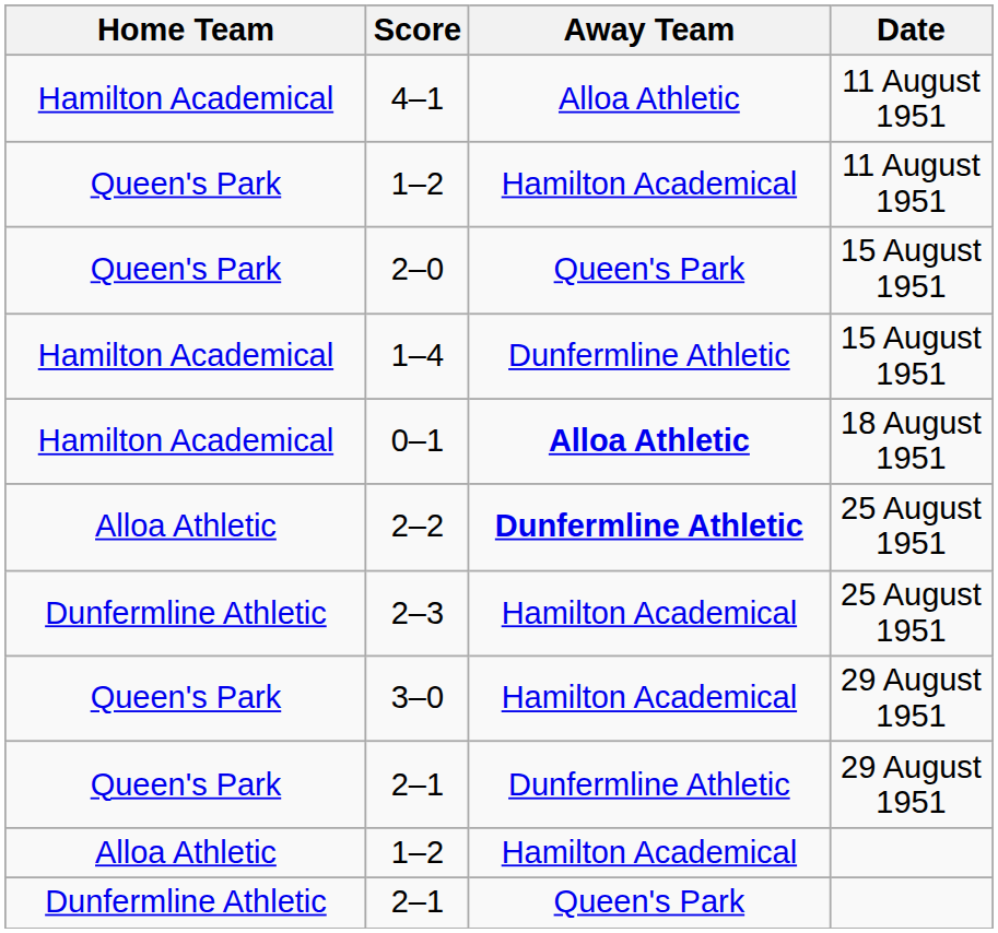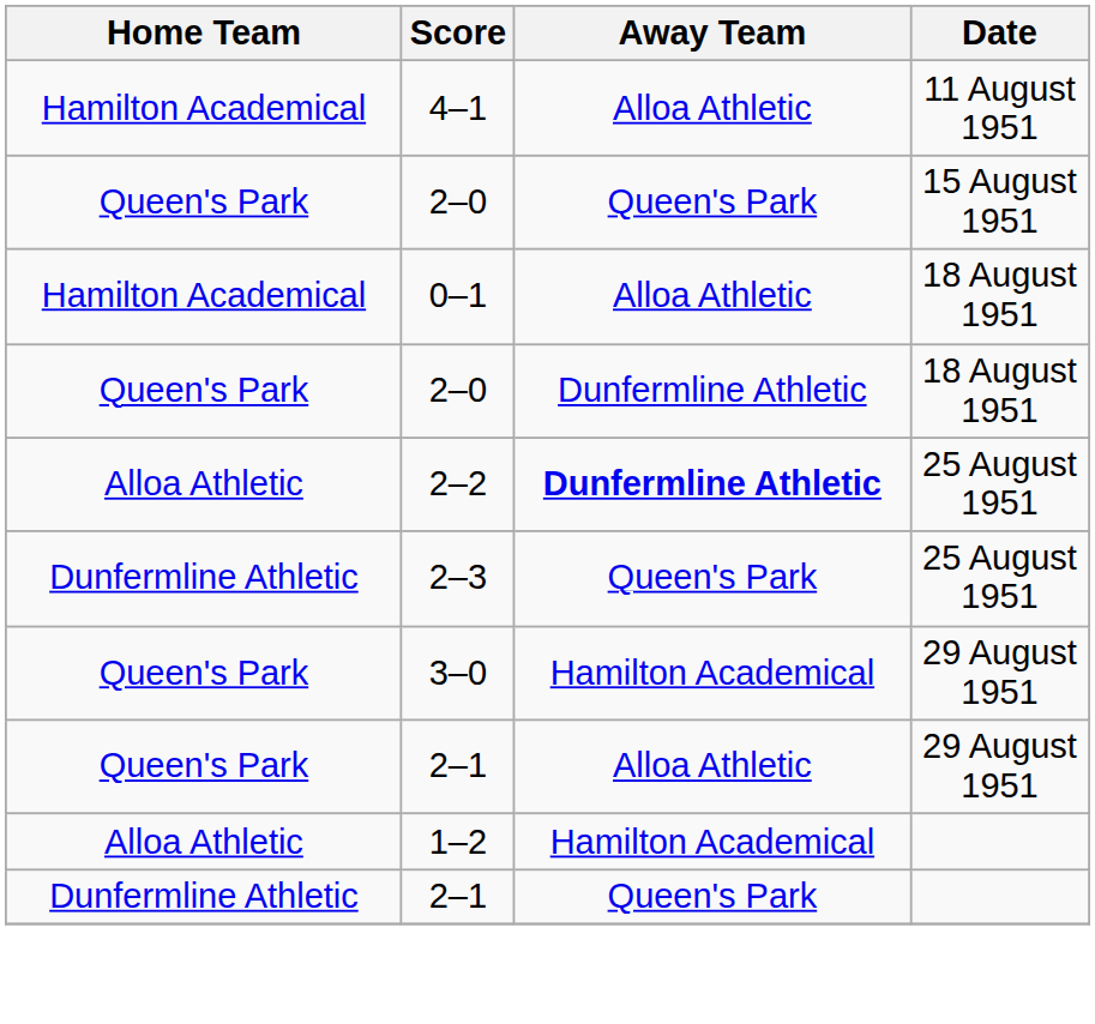 <table class="wikitable" style="text-align:center;">
 <tr>
 <th width=175>Home Team</th>
 <th width=20>Score</th>
 <th width=175>Away Team</th>
 <th width= 75>Date</th>
 </tr>
 <tr>
 <td><a href='#'>Hamilton Academical</a></td>
 <td>4–1</td>
 <td><a href='#'>Alloa Athletic</a></td>
 <td>11 August 1951</td>
 </tr>
 <tr>
 <td><a href='#'>Queen's Park</a></td>
-<td>1–2</td>
-<td><a href='#'>Hamilton Academical</a></td>
-<td>11 August 1951</td>
-</tr>
-<tr>
-<td><a href='#'>Queen's Park</a></td>
 <td>2–0</td>
 <td><a href='#'>Queen's Park</a></td>
 <td>15 August 1951</td>
 </tr>
 <tr>
 <td><a href='#'>Hamilton Academical</a></td>
-<td>1–4</td>
-<td><a href='#'>Dunfermline Athletic</a></td>
-<td>15 August 1951</td>
+<td>0–1</td>
+<td><a href='#'>Alloa Athletic</a></td>
+<td>18 August 1951</td>
 </tr>
 <tr>
-<td><a href='#'>Hamilton Academical</a></td>
-<td>0–1</td>
-<td><strong><a href='#'>Alloa Athletic</a></strong></td>
+<td><a href='#'>Queen's Park</a></td>
+<td>2–0</td>
+<td><a href='#'>Dunfermline Athletic</a></td>
 <td>18 August 1951</td>
 </tr>
 <tr>
 <td><a href='#'>Alloa Athletic</a></td>
 <td>2–2</td>
 <td><strong><a href='#'>Dunfermline Athletic</a></strong></td>
 <td>25 August 1951</td>
 </tr>
 <tr>
 <td><a href='#'>Dunfermline Athletic</a></td>
 <td>2–3</td>
-<td><a href='#'>Hamilton Academical</a></td>
+<td><a href='#'>Queen's Park</a></td>
 <td>25 August 1951</td>
 </tr>
 <tr>
 <td><a href='#'>Queen's Park</a></td>
 <td>3–0</td>
 <td><a href='#'>Hamilton Academical</a></td>
 <td>29 August 1951</td>
 </tr>
 <tr>
 <td><a href='#'>Queen's Park</a></td>
 <td>2–1</td>
-<td><a href='#'>Dunfermline Athletic</a></td>
+<td><a href='#'>Alloa Athletic</a></td>
 <td>29 August 1951</td>
 </tr>
 <tr>
 <td><a href='#'>Alloa Athletic</a></td>
 <td>1–2</td>
 <td><a href='#'>Hamilton Academical</a></td>
 <td></td>
 </tr>
 <tr>
 <td><a href='#'>Dunfermline Athletic</a></td>
 <td>2–1</td>
 <td><a href='#'>Queen's Park</a></td>
 <td></td>
 </tr>
 <tr>
 </tr>
 </table>
